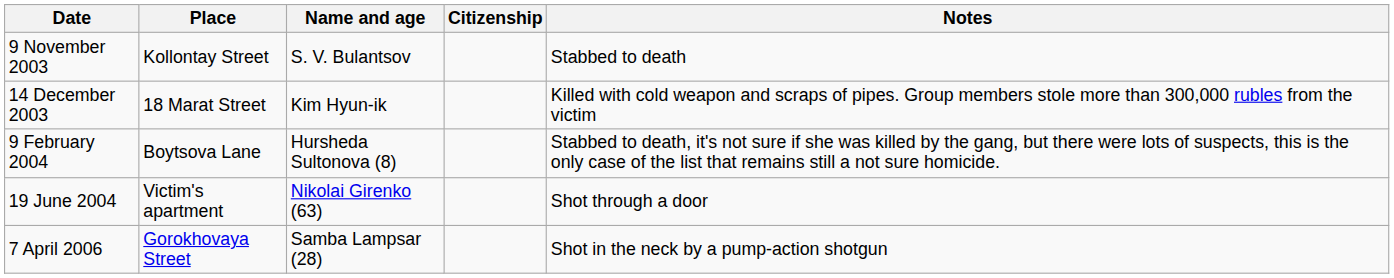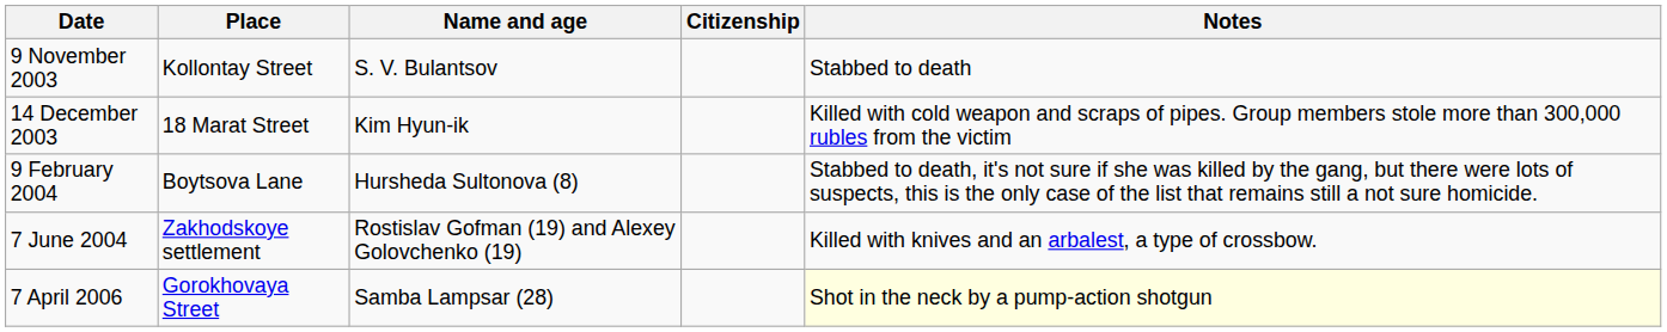 <table class="wikitable">
 <tr>
 <th>Date</th>
 <th>Place</th>
 <th>Name and age</th>
 <th>Citizenship</th>
 <th>Notes</th>
 </tr>
 <tr>
 <td>9 November 2003</td>
 <td>Kollontay Street</td>
 <td>S. V. Bulantsov</td>
 <td></td>
 <td>Stabbed to death</td>
 </tr>
 <tr>
 <td>14 December 2003</td>
 <td>18 Marat Street</td>
 <td>Kim Hyun-ik</td>
 <td></td>
 <td>Killed with cold weapon and scraps of pipes. Group members stole more than 300,000 <a href='#'>rubles</a> from the victim</td>
 </tr>
 <tr>
 <td>9 February 2004</td>
 <td>Boytsova Lane</td>
 <td>Hursheda Sultonova (8)</td>
 <td></td>
 <td>Stabbed to death, it's not sure if she was killed by the gang, but there were lots of suspects, this is the only case of the list that remains still a not sure homicide.</td>
 </tr>
 <tr>
-<td>19 June 2004</td>
-<td>Victim's apartment</td>
-<td><a href='#'>Nikolai Girenko</a> (63)</td>
+<td>7 June 2004</td>
+<td><a href='#'>Zakhodskoye</a> settlement</td>
+<td>Rostislav Gofman (19) and Alexey Golovchenko (19)</td>
 <td></td>
-<td>Shot through a door </td>
+<td>Killed with knives and an <a href='#'>arbalest</a>, a type of crossbow.</td>
 </tr>
 <tr>
 <td>7 April 2006</td>
 <td><a href='#'>Gorokhovaya Street</a></td>
 <td>Samba Lampsar (28)</td>
 <td></td>
-<td>Shot in the neck by a pump-action shotgun</td>
+<td style="background: lightyellow;">Shot in the neck by a pump-action shotgun</td>
 </tr>
 </table>
